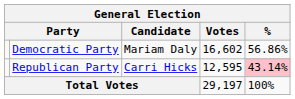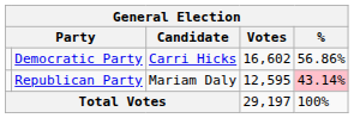 <table class="wikitable">
 <tr>
 <th colspan="5"><strong>General Election</strong></th>
 </tr>
 <tr>
 <th colspan="2">Party</th>
 <th>Candidate</th>
 <th>Votes</th>
 <th>%</th>
 </tr>
 <tr>
 <td></td>
 <td><a href='#'>Democratic Party</a></td>
-<td>Mariam Daly</td>
+<td><a href='#'>Carri Hicks</a></td>
 <td>16,602</td>
 <td>56.86%</td>
 </tr>
 <tr>
 <td></td>
 <td><a href='#'>Republican Party</a></td>
-<td><a href='#'>Carri Hicks</a></td>
+<td>Mariam Daly</td>
 <td>12,595</td>
 <td style="background: pink;">43.14%</td>
 </tr>
 <tr>
 <th colspan="3"><strong>Total Votes</strong></th>
 <td>29,197</td>
 <td>100%</td>
 </tr>
 </table>
